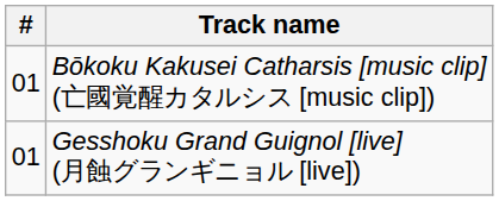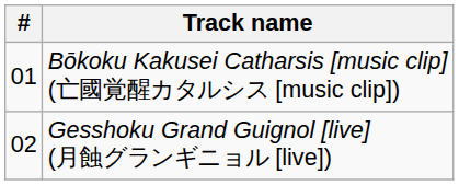 <table class="wikitable">
 <tr>
 <th>#</th>
 <th>Track name</th>
 </tr>
 <tr>
 <td>01</td>
 <td><em>Bōkoku Kakusei Catharsis [music clip]</em><br>(亡國覚醒カタルシス [music clip])</td>
 </tr>
 <tr>
-<td>01</td>
+<td>02</td>
 <td><em>Gesshoku Grand Guignol [live]</em><br>(月蝕グランギニョル [live])</td>
 </tr>
 </table>
